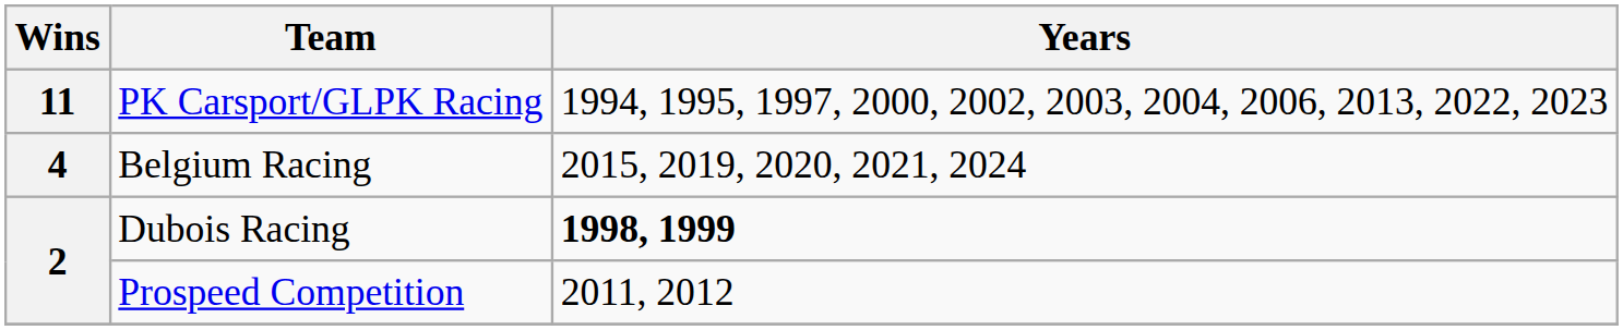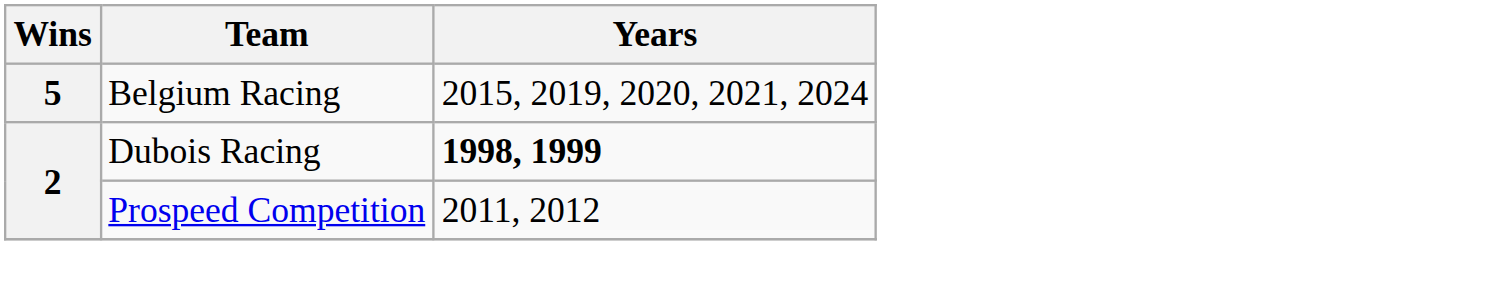 <table class="wikitable" style="font-size: 95%;">
 <tr>
 <th>Wins</th>
 <th>Team</th>
 <th>Years</th>
 </tr>
 <tr>
-<th>11</th>
-<td> <a href='#'>PK Carsport/GLPK Racing</a></td>
-<td>1994, 1995, 1997, 2000, 2002, 2003, 2004, 2006, 2013, 2022, 2023</td>
-</tr>
-<tr>
-<th>4</th>
+<th>5</th>
 <td> Belgium Racing</td>
 <td>2015, 2019, 2020, 2021, 2024</td>
 </tr>
 <tr>
 <th rowspan="2">2</th>
 <td> Dubois Racing</td>
 <td><strong>1998, 1999</strong></td>
 </tr>
 <tr>
 <td> <a href='#'>Prospeed Competition</a></td>
 <td>2011, 2012</td>
 </tr>
 <tr>
 </tr>
 </table>
